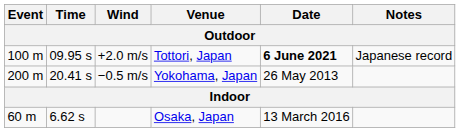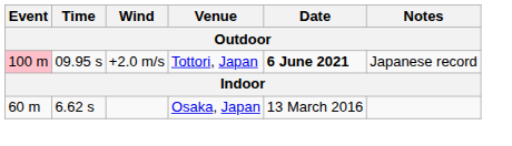 <table class="wikitable">
 <tr>
 <th>Event</th>
 <th>Time</th>
 <th>Wind</th>
 <th>Venue</th>
 <th>Date</th>
 <th>Notes</th>
 </tr>
 <tr>
 <th colspan="6">Outdoor</th>
 </tr>
 <tr>
-<td>100 m</td>
+<td style="background: pink;">100 m</td>
 <td>09.95 s</td>
 <td>+2.0 m/s</td>
 <td><a href='#'>Tottori</a>, <a href='#'>Japan</a></td>
 <td><strong>6 June 2021</strong></td>
 <td>Japanese record</td>
-</tr>
-<tr>
-<td>200 m</td>
-<td>20.41 s</td>
-<td>−0.5 m/s</td>
-<td><a href='#'>Yokohama</a>, <a href='#'>Japan</a></td>
-<td>26 May 2013</td>
-<td></td>
 </tr>
 <tr>
 <th colspan="6">Indoor</th>
 </tr>
 <tr>
 <td>60 m</td>
 <td>6.62 s</td>
 <td></td>
 <td><a href='#'>Osaka</a>, <a href='#'>Japan</a></td>
 <td>13 March 2016</td>
 <td></td>
 </tr>
 </table>
